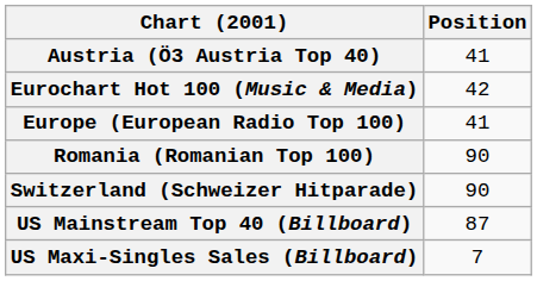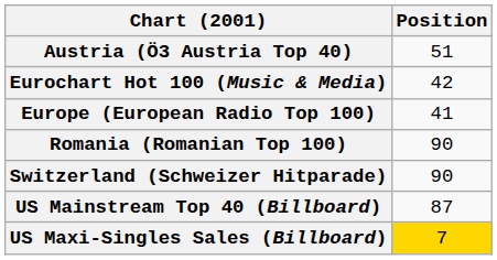 <table class="wikitable sortable plainrowheaders" style="text-align:center">
 <tr>
 <th>Chart (2001)</th>
 <th>Position</th>
 </tr>
 <tr>
 <th scope="row">Austria (Ö3 Austria Top 40)</th>
-<td>41</td>
+<td>51</td>
 </tr>
 <tr>
 <th scope="row">Eurochart Hot 100 (<em>Music & Media</em>)</th>
 <td>42</td>
 </tr>
 <tr>
 <th scope="row">Europe (European Radio Top 100)</th>
 <td>41</td>
 </tr>
 <tr>
 <th scope="row">Romania (Romanian Top 100)</th>
 <td>90</td>
 </tr>
 <tr>
 <th scope="row">Switzerland (Schweizer Hitparade)</th>
 <td>90</td>
 </tr>
 <tr>
 <th scope="row">US Mainstream Top 40 (<em>Billboard</em>)</th>
 <td>87</td>
 </tr>
 <tr>
 <th scope="row">US Maxi-Singles Sales (<em>Billboard</em>)</th>
-<td>7</td>
+<td style="background: gold;">7</td>
 </tr>
 </table>
